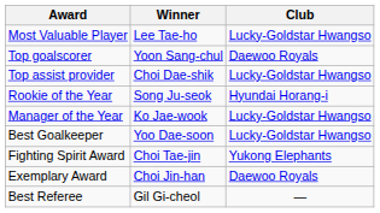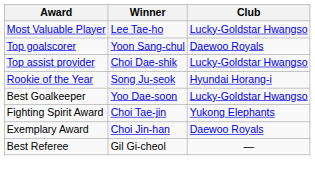 <table class="wikitable">
 <tr>
 <th>Award</th>
 <th>Winner</th>
 <th>Club</th>
 </tr>
 <tr>
 <td><a href='#'>Most Valuable Player</a></td>
 <td> <a href='#'>Lee Tae-ho</a></td>
 <td><a href='#'>Lucky-Goldstar Hwangso</a></td>
 </tr>
 <tr>
 <td><a href='#'>Top goalscorer</a></td>
 <td> <a href='#'>Yoon Sang-chul</a></td>
 <td><a href='#'>Daewoo Royals</a></td>
 </tr>
 <tr>
 <td><a href='#'>Top assist provider</a></td>
 <td> <a href='#'>Choi Dae-shik</a></td>
 <td><a href='#'>Lucky-Goldstar Hwangso</a></td>
 </tr>
 <tr>
 <td><a href='#'>Rookie of the Year</a></td>
 <td> <a href='#'>Song Ju-seok</a></td>
 <td><a href='#'>Hyundai Horang-i</a></td>
 </tr>
 <tr>
-<td><a href='#'>Manager of the Year</a></td>
-<td> <a href='#'>Ko Jae-wook</a></td>
-<td><a href='#'>Lucky-Goldstar Hwangso</a></td>
-</tr>
-<tr>
 <td>Best Goalkeeper</td>
 <td> <a href='#'>Yoo Dae-soon</a></td>
 <td><a href='#'>Lucky-Goldstar Hwangso</a></td>
 </tr>
 <tr>
 <td>Fighting Spirit Award</td>
 <td> <a href='#'>Choi Tae-jin</a></td>
 <td><a href='#'>Yukong Elephants</a></td>
 </tr>
 <tr>
 <td>Exemplary Award</td>
 <td> <a href='#'>Choi Jin-han</a></td>
 <td><a href='#'>Daewoo Royals</a></td>
 </tr>
 <tr>
 <td>Best Referee</td>
 <td> Gil Gi-cheol</td>
 <td align="center">—</td>
 </tr>
 </table>
